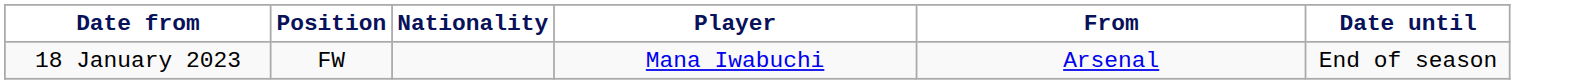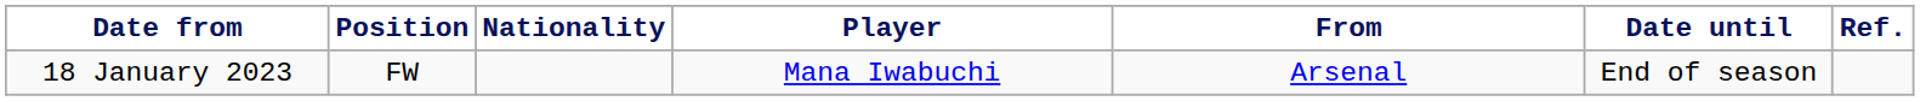 <table class="wikitable" style="text-align:center">
 <tr>
 <th style="background:#FFFFFF; color:#081159; width:145px;">Date from</th>
 <th style="background:#FFFFFF; color:#081159; width:50px;">Position</th>
 <th style="background:#FFFFFF; color:#081159; width:50px;">Nationality</th>
 <th style="background:#FFFFFF; color:#081159; width:200px;">Player</th>
 <th style="background:#FFFFFF; color:#081159; width:215px;">From</th>
 <th style="background:#FFFFFF; color:#081159; width:110px;">Date until</th>
+<th style="background:#FFFFFF; color:#081159; width:30px;">Ref.</th>
 </tr>
 <tr>
 <td>18 January 2023</td>
 <td>FW</td>
 <td></td>
 <td><a href='#'>Mana Iwabuchi</a></td>
 <td> <a href='#'>Arsenal</a></td>
 <td>End of season</td>
+<td></td>
 </tr>
 </table>
